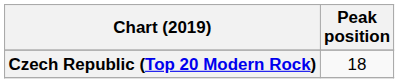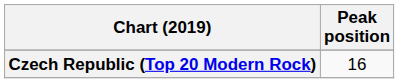 <table class="wikitable sortable plainrowheaders" style="text-align:center">
 <tr>
 <th>Chart (2019)</th>
 <th>Peak<br>position</th>
 </tr>
 <tr>
 </tr>
 <tr>
 <th scope="row">Czech Republic (<a href='#'>Top 20 Modern Rock</a>)</th>
-<td>18</td>
+<td>16</td>
 </tr>
 <tr>
 </tr>
 <tr>
 </tr>
 </table>
